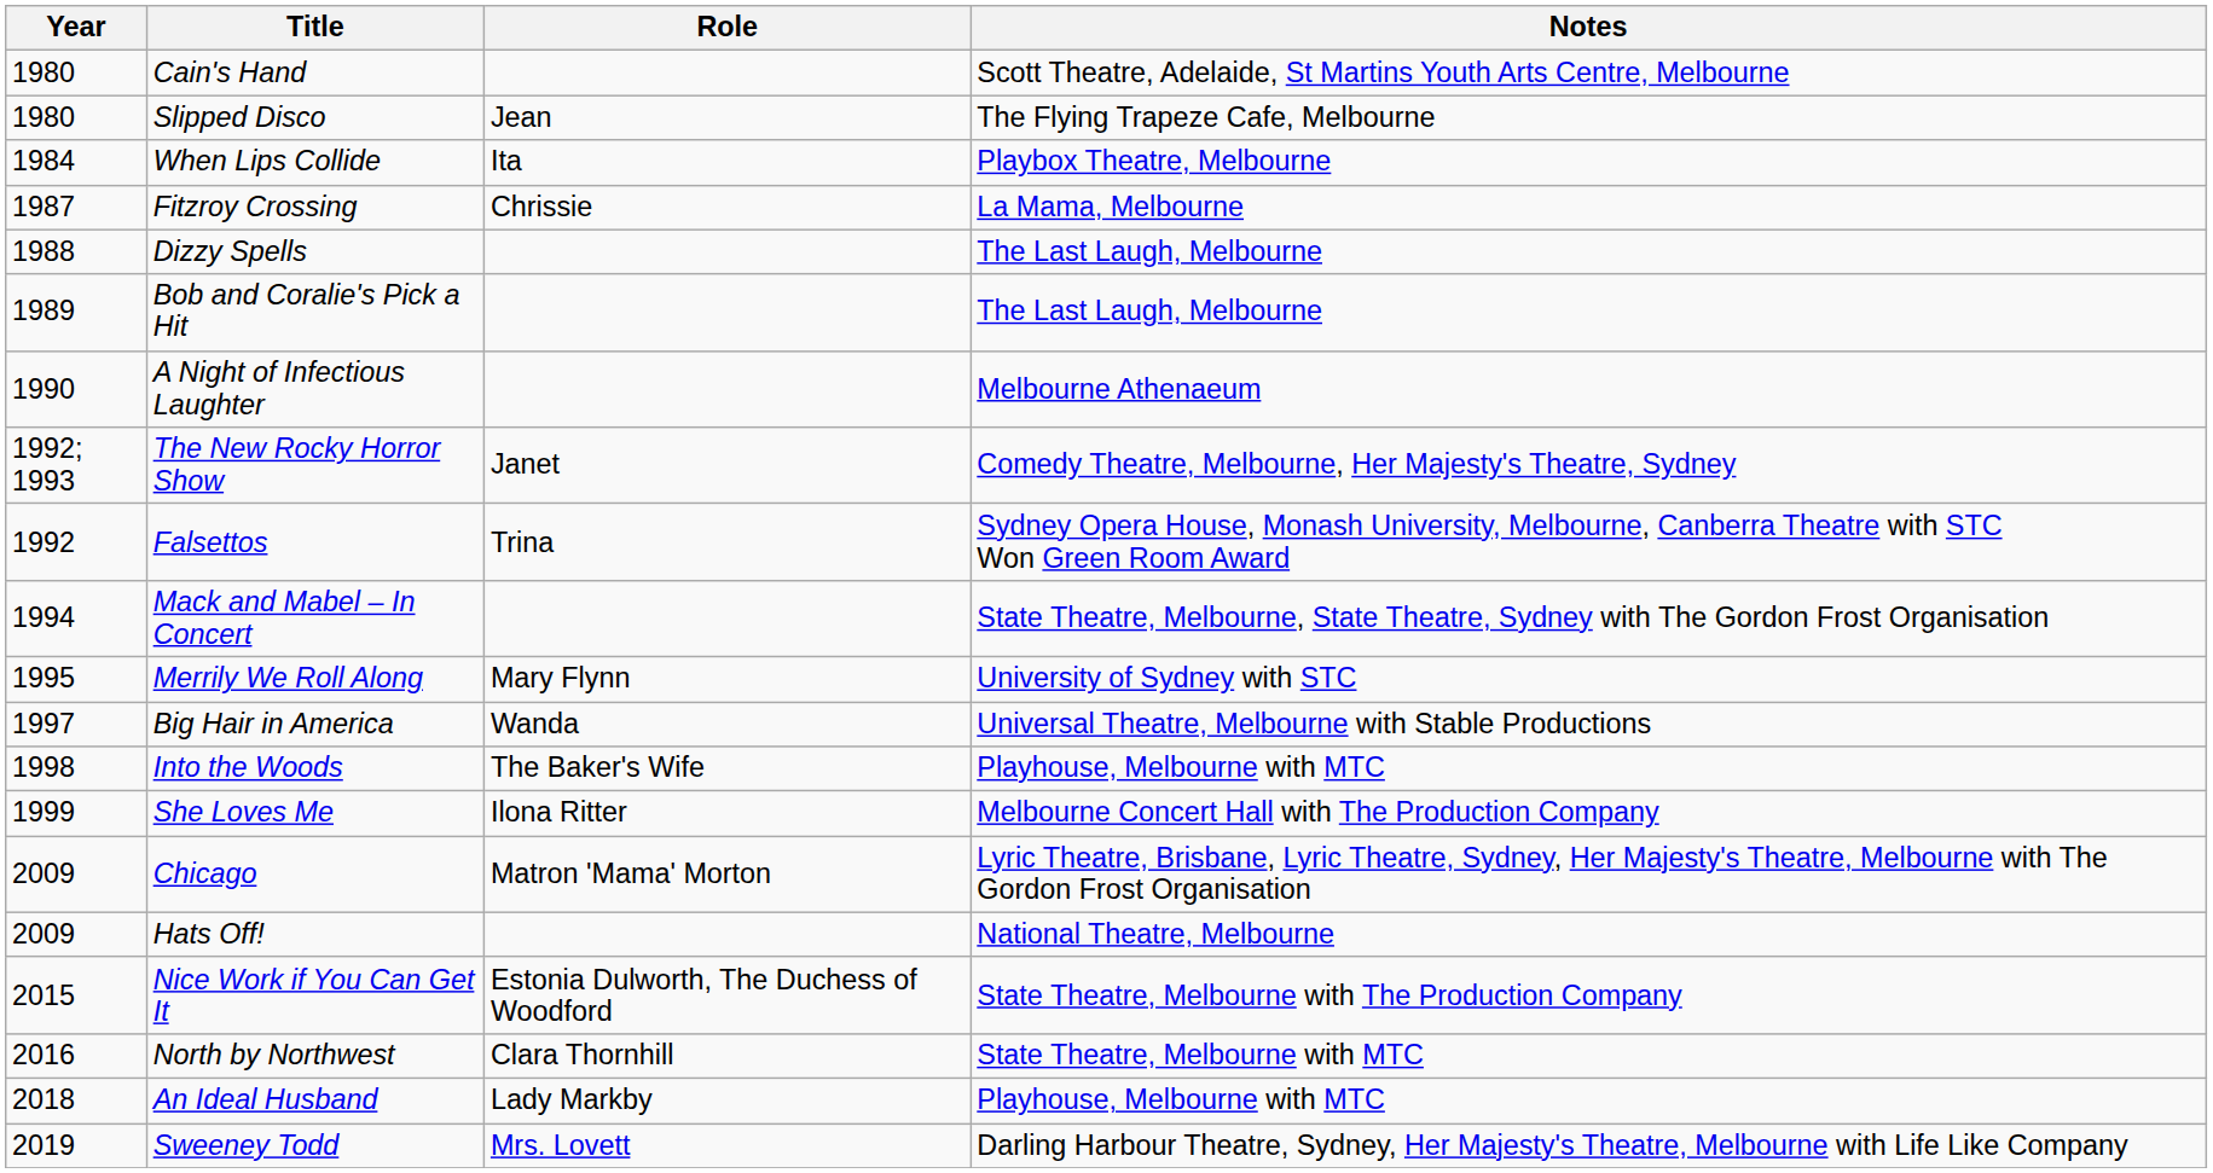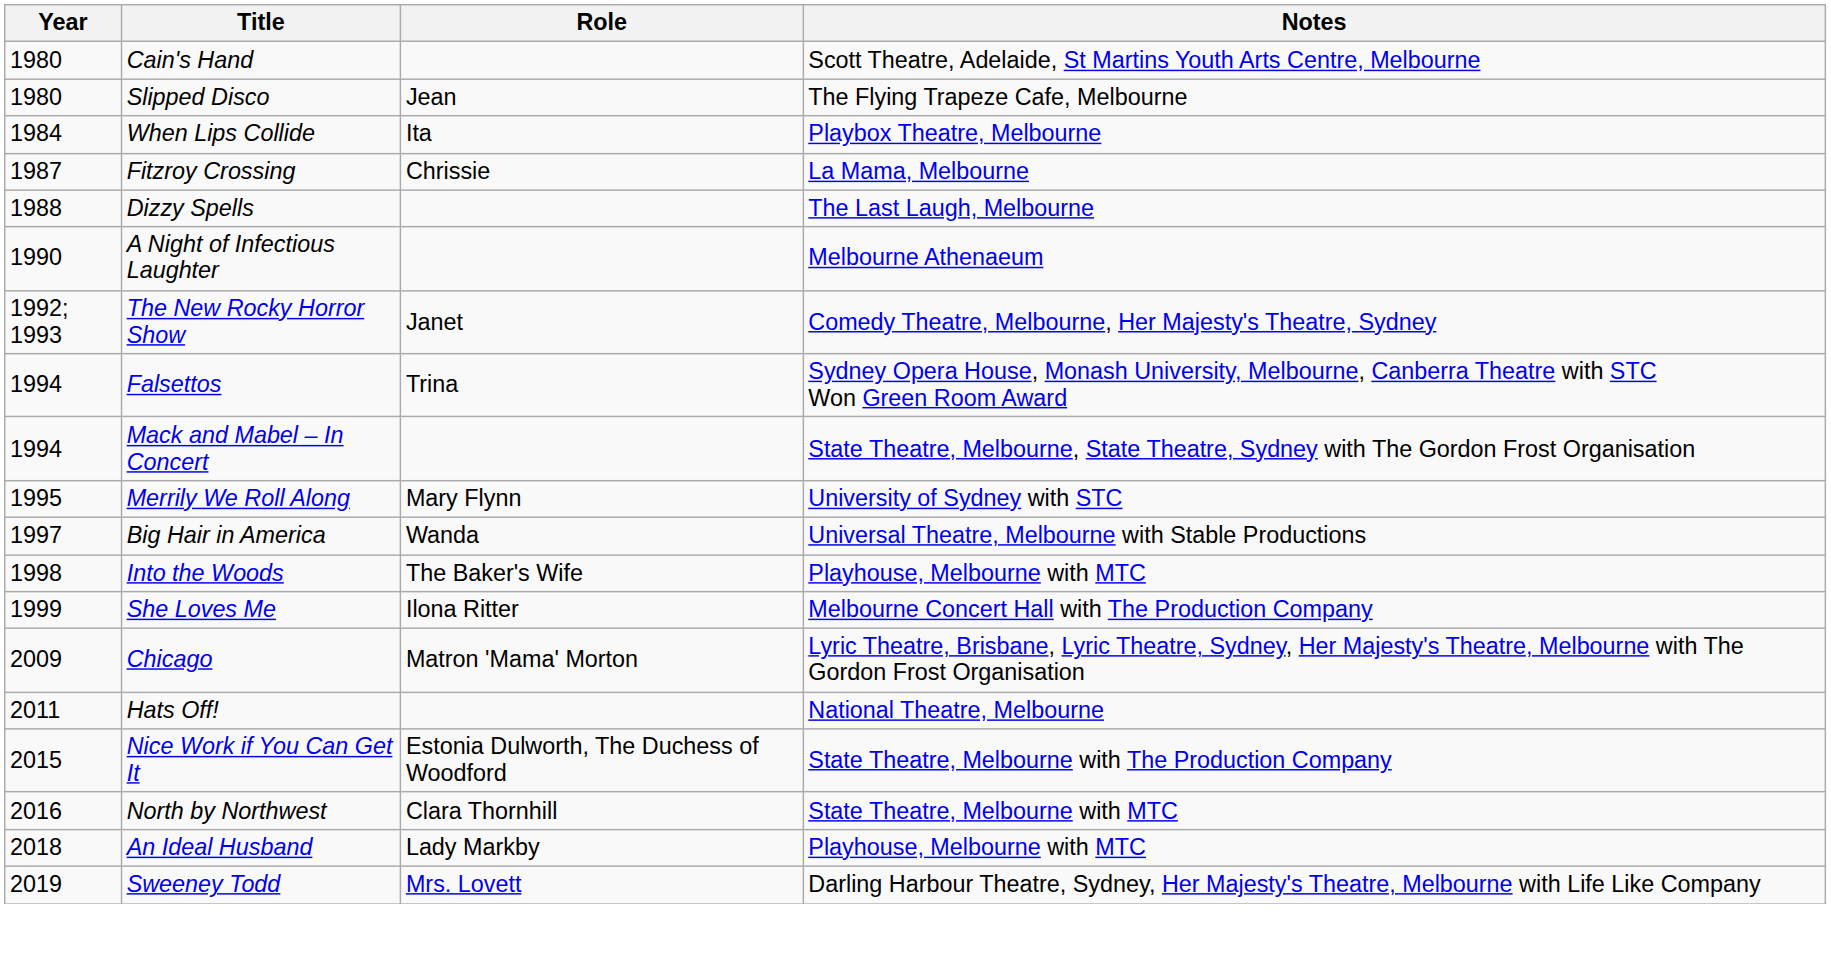 <table class=wikitable>
 <tr>
 <th>Year</th>
 <th>Title</th>
 <th>Role</th>
 <th>Notes</th>
 </tr>
 <tr>
 <td>1980</td>
 <td><em>Cain's Hand</em></td>
 <td></td>
 <td>Scott Theatre, Adelaide, <a href='#'>St Martins Youth Arts Centre, Melbourne</a></td>
 </tr>
 <tr>
 <td>1980</td>
 <td><em>Slipped Disco</em></td>
 <td>Jean</td>
 <td>The Flying Trapeze Cafe, Melbourne</td>
 </tr>
 <tr>
 <td>1984</td>
 <td><em>When Lips Collide</em></td>
 <td>Ita</td>
 <td><a href='#'>Playbox Theatre, Melbourne</a></td>
 </tr>
 <tr>
 <td>1987</td>
 <td><em>Fitzroy Crossing</em></td>
 <td>Chrissie</td>
 <td><a href='#'>La Mama, Melbourne</a></td>
 </tr>
 <tr>
 <td>1988</td>
 <td><em>Dizzy Spells</em></td>
 <td></td>
 <td><a href='#'>The Last Laugh, Melbourne</a></td>
 </tr>
 <tr>
-<td>1989</td>
-<td><em>Bob and Coralie's Pick a Hit</em></td>
-<td></td>
-<td><a href='#'>The Last Laugh, Melbourne</a></td>
-</tr>
-<tr>
 <td>1990</td>
 <td><em>A Night of Infectious Laughter</em></td>
 <td></td>
 <td><a href='#'>Melbourne Athenaeum</a></td>
 </tr>
 <tr>
 <td>1992; 1993</td>
 <td><em><a href='#'>The New Rocky Horror Show</a></em></td>
 <td>Janet</td>
 <td><a href='#'>Comedy Theatre, Melbourne</a>, <a href='#'>Her Majesty's Theatre, Sydney</a></td>
 </tr>
 <tr>
-<td>1992</td>
+<td>1994</td>
 <td><em><a href='#'>Falsettos</a></em></td>
 <td>Trina</td>
 <td><a href='#'>Sydney Opera House</a>, <a href='#'>Monash University, Melbourne</a>, <a href='#'>Canberra Theatre</a> with <a href='#'>STC</a><br>Won <a href='#'>Green Room Award</a></td>
 </tr>
 <tr>
 <td>1994</td>
 <td><em><a href='#'>Mack and Mabel – In Concert</a></em></td>
 <td></td>
 <td><a href='#'>State Theatre, Melbourne</a>, <a href='#'>State Theatre, Sydney</a> with The Gordon Frost Organisation</td>
 </tr>
 <tr>
 <td>1995</td>
 <td><em><a href='#'>Merrily We Roll Along</a></em></td>
 <td>Mary Flynn</td>
 <td><a href='#'>University of Sydney</a> with <a href='#'>STC</a></td>
 </tr>
 <tr>
 <td>1997</td>
 <td><em>Big Hair in America</em></td>
 <td>Wanda</td>
 <td><a href='#'>Universal Theatre, Melbourne</a> with Stable Productions</td>
 </tr>
 <tr>
 <td>1998</td>
 <td><em><a href='#'>Into the Woods</a></em></td>
 <td>The Baker's Wife</td>
 <td><a href='#'>Playhouse, Melbourne</a> with <a href='#'>MTC</a></td>
 </tr>
 <tr>
 <td>1999</td>
 <td><em><a href='#'>She Loves Me</a></em></td>
 <td>Ilona Ritter</td>
 <td><a href='#'>Melbourne Concert Hall</a> with <a href='#'>The Production Company</a></td>
 </tr>
 <tr>
 <td>2009</td>
 <td><em><a href='#'>Chicago</a></em></td>
 <td>Matron 'Mama' Morton</td>
 <td><a href='#'>Lyric Theatre, Brisbane</a>, <a href='#'>Lyric Theatre, Sydney</a>, <a href='#'>Her Majesty's Theatre, Melbourne</a> with The Gordon Frost Organisation</td>
 </tr>
 <tr>
-<td>2009</td>
+<td>2011</td>
 <td><em>Hats Off!</em></td>
 <td></td>
 <td><a href='#'>National Theatre, Melbourne</a></td>
 </tr>
 <tr>
 <td>2015</td>
 <td><em><a href='#'>Nice Work if You Can Get It</a></em></td>
 <td>Estonia Dulworth, The Duchess of Woodford</td>
 <td><a href='#'>State Theatre, Melbourne</a> with <a href='#'>The Production Company</a></td>
 </tr>
 <tr>
 <td>2016</td>
 <td><em>North by Northwest</em></td>
 <td>Clara Thornhill</td>
 <td><a href='#'>State Theatre, Melbourne</a> with <a href='#'>MTC</a></td>
 </tr>
 <tr>
 <td>2018</td>
 <td><em><a href='#'>An Ideal Husband</a></em></td>
 <td>Lady Markby</td>
 <td><a href='#'>Playhouse, Melbourne</a> with <a href='#'>MTC</a></td>
 </tr>
 <tr>
 <td>2019</td>
 <td><em><a href='#'>Sweeney Todd</a></em></td>
 <td><a href='#'>Mrs. Lovett</a></td>
 <td>Darling Harbour Theatre, Sydney, <a href='#'>Her Majesty's Theatre, Melbourne</a> with Life Like Company</td>
 </tr>
 </table>
